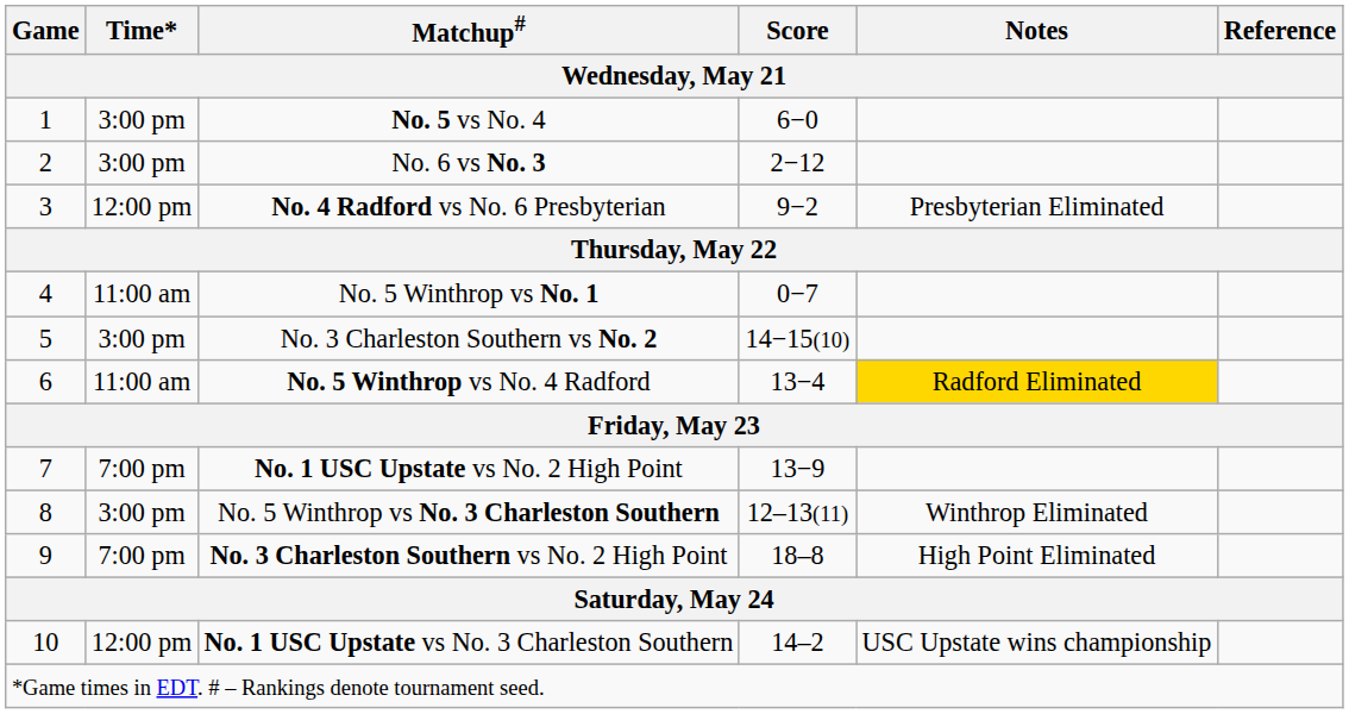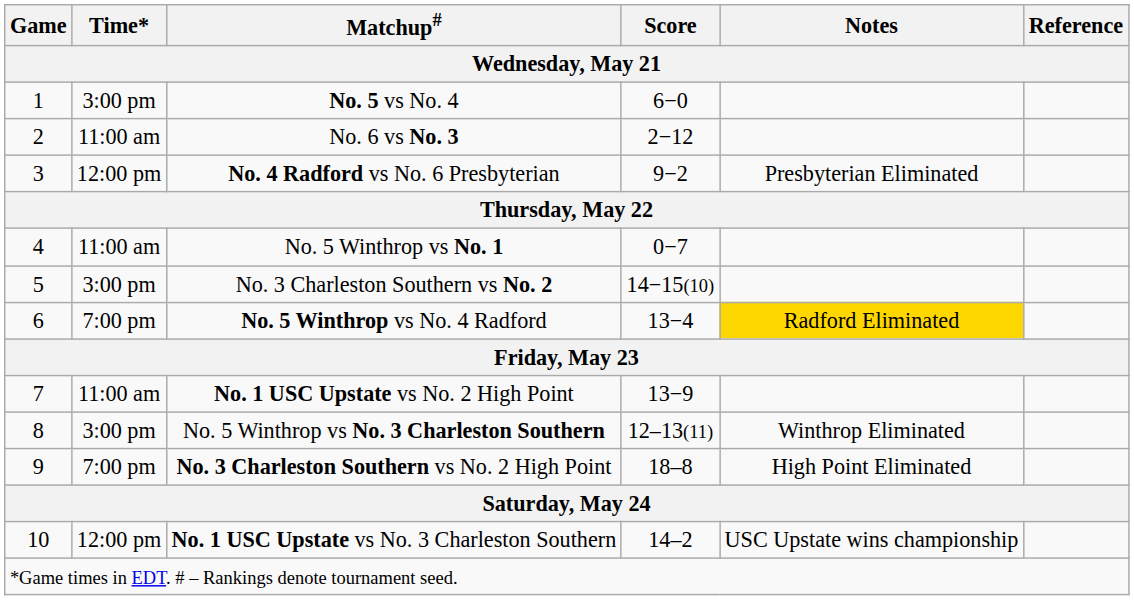 <table class="wikitable" style="font-size: 95%">
 <tr align="center">
 <th>Game</th>
 <th>Time*</th>
 <th>Matchup<sup>#</sup></th>
 <th>Score</th>
 <th>Notes</th>
 <th>Reference</th>
 </tr>
 <tr>
 <th colspan=7>Wednesday, May 21</th>
 </tr>
 <tr>
 <td style="text-align:center;">1</td>
 <td style="text-align:center;">3:00 pm</td>
 <td style="text-align:center;"><strong>No. 5  </strong> vs No. 4 </td>
 <td style="text-align:center;">6−0</td>
 <td style="text-align:center;"></td>
 <td style="text-align:center;"></td>
 </tr>
 <tr>
 <td style="text-align:center;">2</td>
-<td style="text-align:center;">3:00 pm</td>
+<td style="text-align:center;">11:00 am</td>
 <td style="text-align:center;">No. 6  vs <strong>No. 3 </strong></td>
 <td style="text-align:center;">2−12</td>
 <td style="text-align:center;"></td>
 <td style="text-align:center;"></td>
 </tr>
 <tr>
 <td style="text-align:center;">3</td>
 <td style="text-align:center;">12:00 pm</td>
 <td style="text-align:center;"><strong>No. 4 Radford</strong> vs No. 6 Presbyterian</td>
 <td style="text-align:center;">9−2</td>
 <td style="text-align:center;">Presbyterian Eliminated</td>
 <td style="text-align:center;"></td>
 </tr>
 <tr>
 <th colspan=7>Thursday, May 22</th>
 </tr>
 <tr>
 <td style="text-align:center;">4</td>
 <td style="text-align:center;">11:00 am</td>
 <td style="text-align:center;">No. 5 Winthrop vs <strong>No. 1 </strong></td>
 <td style="text-align:center;">0−7</td>
 <td style="text-align:center;"></td>
 <td style="text-align:center;"></td>
 </tr>
 <tr>
 <td style="text-align:center;">5</td>
 <td style="text-align:center;">3:00 pm</td>
 <td style="text-align:center;">No. 3 Charleston Southern vs <strong>No. 2 </strong></td>
 <td style="text-align:center;">14−15<small>(10)</small></td>
 <td style="text-align:center;"></td>
 <td style="text-align:center;"></td>
 </tr>
 <tr>
 <td style="text-align:center;">6</td>
-<td style="text-align:center;">11:00 am</td>
+<td style="text-align:center;">7:00 pm</td>
 <td style="text-align:center;"><strong>No. 5 Winthrop</strong> vs No. 4 Radford</td>
 <td style="text-align:center;">13−4</td>
 <td style="background: gold; text-align:center;">Radford Eliminated</td>
 <td style="text-align:center;"></td>
 </tr>
 <tr>
 <th colspan=7>Friday, May 23</th>
 </tr>
 <tr>
 <td style="text-align:center;">7</td>
-<td style="text-align:center;">7:00 pm</td>
+<td style="text-align:center;">11:00 am</td>
 <td style="text-align:center;"><strong>No. 1 USC Upstate</strong> vs No. 2 High Point</td>
 <td style="text-align:center;">13−9</td>
 <td style="text-align:center;"></td>
 <td style="text-align:center;"></td>
 </tr>
 <tr>
 <td style="text-align:center;">8</td>
 <td style="text-align:center;">3:00 pm</td>
 <td style="text-align:center;">No. 5 Winthrop vs <strong>No. 3 Charleston Southern</strong></td>
 <td style="text-align:center;">12–13<small>(11)</small></td>
 <td style="text-align:center;">Winthrop Eliminated</td>
 <td style="text-align:center;"></td>
 </tr>
 <tr>
 <td style="text-align:center;">9</td>
 <td style="text-align:center;">7:00 pm</td>
 <td style="text-align:center;"><strong>No. 3 Charleston Southern</strong> vs No. 2 High Point</td>
 <td style="text-align:center;">18–8</td>
 <td style="text-align:center;">High Point Eliminated</td>
 <td style="text-align:center;"></td>
 </tr>
 <tr>
 <th colspan=7>Saturday, May 24</th>
 </tr>
 <tr>
 <td style="text-align:center;">10</td>
 <td style="text-align:center;">12:00 pm</td>
 <td style="text-align:center;"><strong>No. 1 USC Upstate</strong> vs No. 3 Charleston Southern</td>
 <td style="text-align:center;">14–2</td>
 <td style="text-align:center;">USC Upstate wins championship</td>
 <td style="text-align:center;"></td>
 </tr>
 <tr>
 <td colspan=7><small>*Game times in <a href='#'>EDT</a>. # – Rankings denote tournament seed. </small></td>
 </tr>
 </table>
